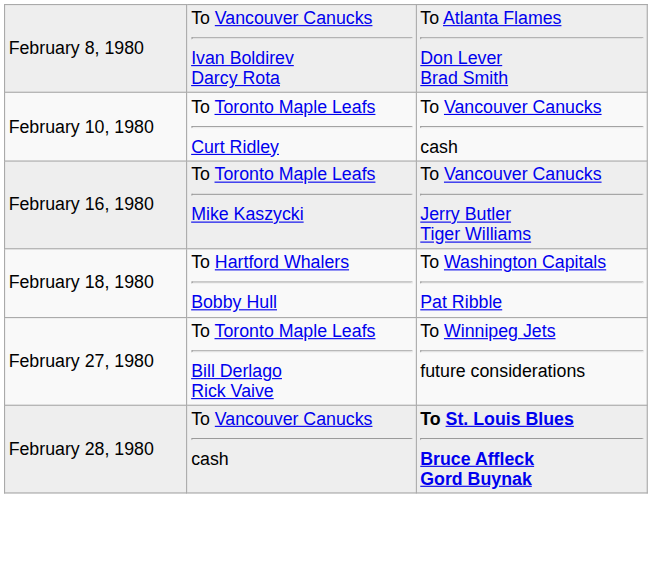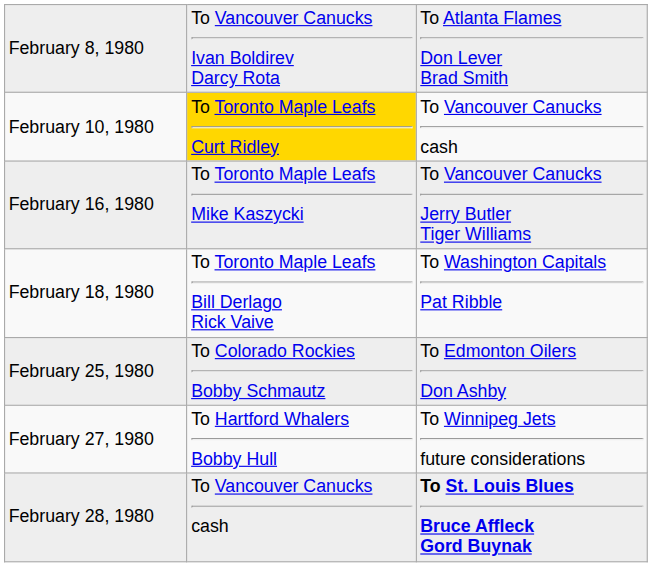 <table class="wikitable" style="border:1px solid #999; width:580px;">
 <tr style="background:#eee;">
 <td>February 8, 1980</td>
 <td valign="top">To <a href='#'>Vancouver Canucks</a><hr><a href='#'>Ivan Boldirev</a><br><a href='#'>Darcy Rota</a></td>
 <td valign="top">To <a href='#'>Atlanta Flames</a><hr><a href='#'>Don Lever</a><br><a href='#'>Brad Smith</a></td>
 </tr>
 <tr>
 <td>February 10, 1980</td>
-<td valign="top">To <a href='#'>Toronto Maple Leafs</a><hr><a href='#'>Curt Ridley</a></td>
+<td valign="top" style="background: gold;">To <a href='#'>Toronto Maple Leafs</a><hr><a href='#'>Curt Ridley</a></td>
 <td valign="top">To <a href='#'>Vancouver Canucks</a><hr>cash</td>
 </tr>
 <tr style="background:#eee;">
 <td>February 16, 1980</td>
 <td valign="top">To <a href='#'>Toronto Maple Leafs</a><hr><a href='#'>Mike Kaszycki</a></td>
 <td valign="top">To <a href='#'>Vancouver Canucks</a><hr><a href='#'>Jerry Butler</a><br><a href='#'>Tiger Williams</a></td>
 </tr>
 <tr>
 <td>February 18, 1980</td>
-<td valign="top">To <a href='#'>Hartford Whalers</a><hr><a href='#'>Bobby Hull</a></td>
+<td valign="top">To <a href='#'>Toronto Maple Leafs</a><hr><a href='#'>Bill Derlago</a><br><a href='#'>Rick Vaive</a></td>
 <td valign="top">To <a href='#'>Washington Capitals</a><hr><a href='#'>Pat Ribble</a></td>
+</tr>
+<tr style="background:#eee;">
+<td>February 25, 1980</td>
+<td valign="top">To <a href='#'>Colorado Rockies</a><hr><a href='#'>Bobby Schmautz</a></td>
+<td valign="top">To <a href='#'>Edmonton Oilers</a><hr><a href='#'>Don Ashby</a></td>
 </tr>
 <tr>
 <td>February 27, 1980</td>
-<td valign="top">To <a href='#'>Toronto Maple Leafs</a><hr><a href='#'>Bill Derlago</a><br><a href='#'>Rick Vaive</a></td>
+<td valign="top">To <a href='#'>Hartford Whalers</a><hr><a href='#'>Bobby Hull</a></td>
 <td valign="top">To <a href='#'>Winnipeg Jets</a><hr>future considerations</td>
 </tr>
 <tr style="background:#eee;">
 <td>February 28, 1980</td>
 <td valign="top">To <a href='#'>Vancouver Canucks</a><hr>cash</td>
 <td valign="top"><strong>To <a href='#'>St. Louis Blues</a><hr><a href='#'>Bruce Affleck</a><br><a href='#'>Gord Buynak</a></strong></td>
 </tr>
 </table>
